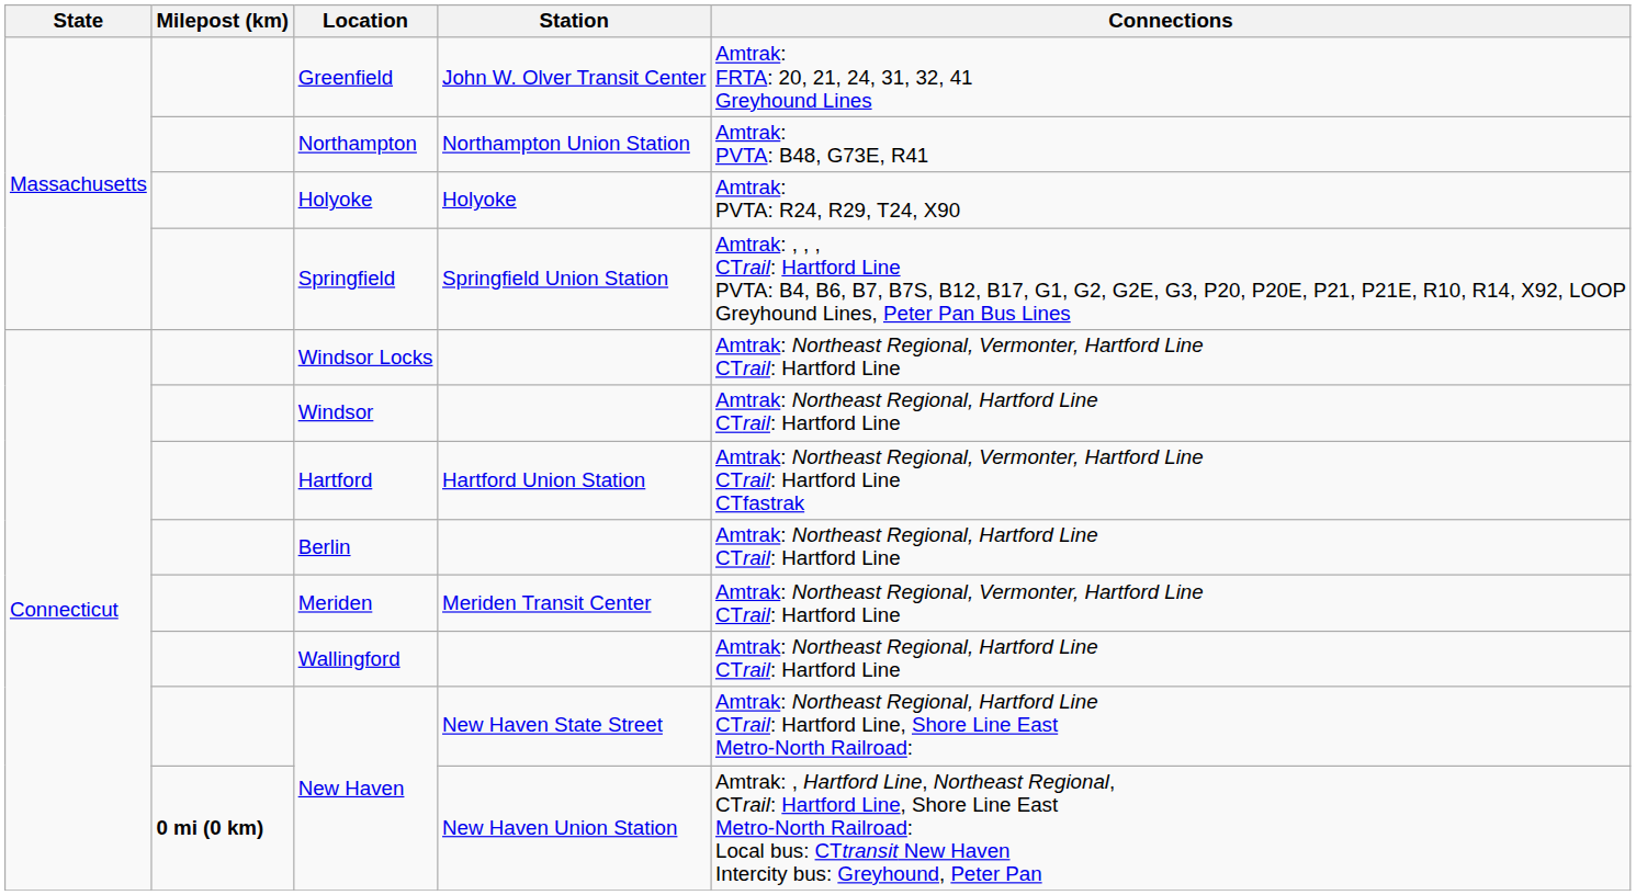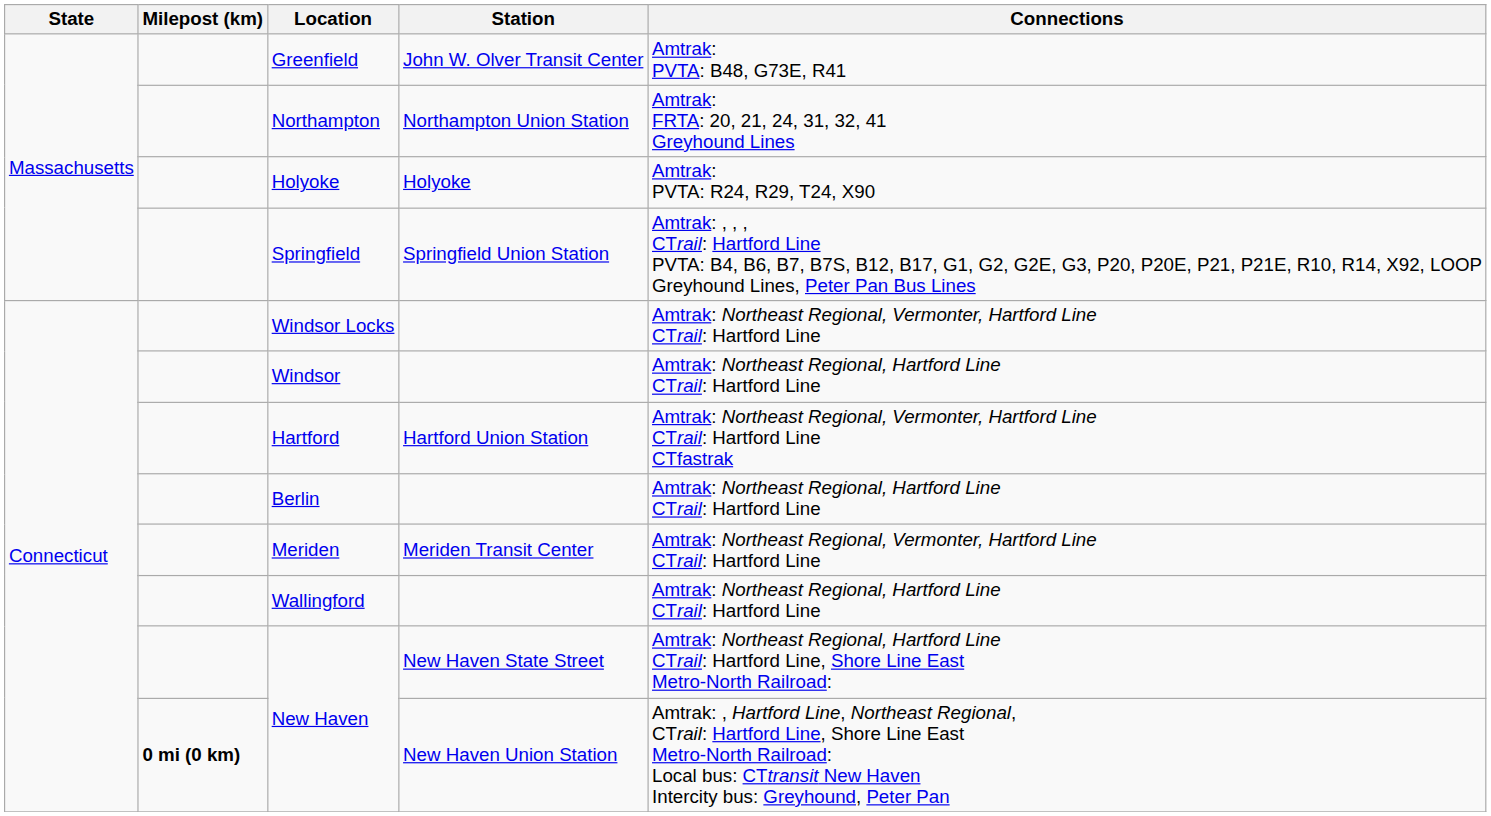 <table class="wikitable">
 <tr>
 <th>State</th>
 <th>Milepost (km)</th>
 <th>Location</th>
 <th>Station</th>
 <th>Connections</th>
 </tr>
 <tr>
 <td rowspan=4><a href='#'>Massachusetts</a></td>
 <td></td>
 <td><a href='#'>Greenfield</a></td>
 <td><a href='#'>John W. Olver Transit Center</a></td>
-<td> <a href='#'>Amtrak</a>: <br> <a href='#'>FRTA</a>: 20, 21, 24, 31, 32, 41<br> <a href='#'>Greyhound Lines</a></td>
+<td> <a href='#'>Amtrak</a>: <br> <a href='#'>PVTA</a>: B48, G73E, R41</td>
 </tr>
 <tr>
 <td></td>
 <td><a href='#'>Northampton</a></td>
 <td><a href='#'>Northampton Union Station</a></td>
-<td> <a href='#'>Amtrak</a>: <br> <a href='#'>PVTA</a>: B48, G73E, R41</td>
+<td> <a href='#'>Amtrak</a>: <br> <a href='#'>FRTA</a>: 20, 21, 24, 31, 32, 41<br> <a href='#'>Greyhound Lines</a></td>
 </tr>
 <tr>
 <td></td>
 <td><a href='#'>Holyoke</a></td>
 <td><a href='#'>Holyoke</a></td>
 <td> <a href='#'>Amtrak</a>: <br> PVTA: R24, R29, T24, X90</td>
 </tr>
 <tr>
 <td></td>
 <td><a href='#'>Springfield</a></td>
 <td><a href='#'>Springfield Union Station</a></td>
 <td> <a href='#'>Amtrak</a>: , , , <br> <a href='#'>CT<em>rail</em></a>: <a href='#'>Hartford Line</a><br> PVTA: B4, B6, B7, B7S, B12, B17, G1, G2, G2E, G3, P20, P20E, P21, P21E, R10, R14, X92, LOOP<br> Greyhound Lines,  <a href='#'>Peter Pan Bus Lines</a></td>
 </tr>
 <tr>
 <td rowspan=8><a href='#'>Connecticut</a></td>
 <td></td>
 <td><a href='#'>Windsor Locks</a></td>
 <td></td>
 <td> <a href='#'>Amtrak</a>: <em>Northeast Regional, Vermonter, Hartford Line</em><br> <a href='#'>CT<em>rail</em></a>: Hartford Line</td>
 </tr>
 <tr>
 <td></td>
 <td><a href='#'>Windsor</a></td>
 <td></td>
 <td> <a href='#'>Amtrak</a>: <em>Northeast Regional, Hartford Line</em><br> <a href='#'>CT<em>rail</em></a>: Hartford Line</td>
 </tr>
 <tr>
 <td></td>
 <td><a href='#'>Hartford</a></td>
 <td><a href='#'>Hartford Union Station</a></td>
 <td> <a href='#'>Amtrak</a>: <em>Northeast Regional, Vermonter, Hartford Line</em><br> <a href='#'>CT<em>rail</em></a>: Hartford Line<br> <a href='#'>CTfastrak</a></td>
 </tr>
 <tr>
 <td></td>
 <td><a href='#'>Berlin</a></td>
 <td></td>
 <td> <a href='#'>Amtrak</a>: <em>Northeast Regional, Hartford Line</em><br> <a href='#'>CT<em>rail</em></a>: Hartford Line</td>
 </tr>
 <tr>
 <td></td>
 <td><a href='#'>Meriden</a></td>
 <td><a href='#'>Meriden Transit Center</a></td>
 <td> <a href='#'>Amtrak</a>: <em>Northeast Regional, Vermonter, Hartford Line</em><br> <a href='#'>CT<em>rail</em></a>: Hartford Line</td>
 </tr>
 <tr>
 <td></td>
 <td><a href='#'>Wallingford</a></td>
 <td></td>
 <td> <a href='#'>Amtrak</a>: <em>Northeast Regional, Hartford Line</em><br> <a href='#'>CT<em>rail</em></a>: Hartford Line</td>
 </tr>
 <tr>
 <td></td>
 <td rowspan=2><a href='#'>New Haven</a></td>
 <td><a href='#'>New Haven State Street</a></td>
 <td> <a href='#'>Amtrak</a>: <em>Northeast Regional, Hartford Line</em><br> <a href='#'>CT<em>rail</em></a>: Hartford Line, <a href='#'>Shore Line East</a><br> <a href='#'>Metro-North Railroad</a>: </td>
 </tr>
 <tr>
 <td><strong>0 mi (0 km)</strong></td>
 <td><a href='#'>New Haven Union Station</a></td>
 <td> Amtrak: , <em>Hartford Line</em>, <em>Northeast Regional</em>, <br> CT<em>rail</em>: <a href='#'>Hartford Line</a>, Shore Line East<br> <a href='#'>Metro-North Railroad</a>: <br> Local bus: <a href='#'>CT<em>transit</em> New Haven</a><br> Intercity bus:  <a href='#'>Greyhound</a>, <a href='#'>Peter Pan</a></td>
 </tr>
 </table>
